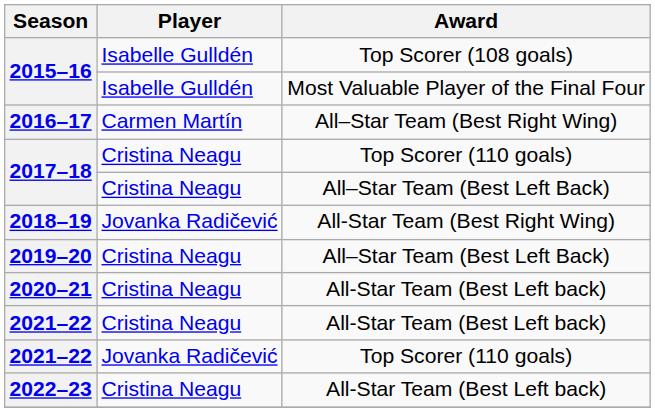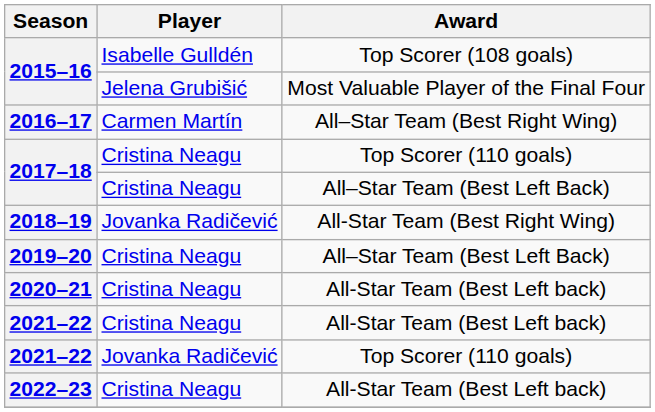 <table class="wikitable" style="text-align: center;">
 <tr>
 <th>Season</th>
 <th class="unsortable">Player</th>
 <th>Award</th>
 </tr>
 <tr>
 <th rowspan="2"><a href='#'>2015–16</a></th>
 <td style="text-align: left;"> <a href='#'>Isabelle Gulldén</a></td>
 <td>Top Scorer (108 goals)</td>
 </tr>
 <tr>
-<td style="text-align: left;"> <a href='#'>Isabelle Gulldén</a></td>
+<td style="text-align: left;"> <a href='#'>Jelena Grubišić</a></td>
 <td>Most Valuable Player of the Final Four</td>
 </tr>
 <tr>
 <th rowspan="1"><a href='#'>2016–17</a></th>
 <td style="text-align: left;"> <a href='#'>Carmen Martín</a></td>
 <td>All–Star Team (Best Right Wing)</td>
 </tr>
 <tr>
 <th rowspan="2"><a href='#'>2017–18</a></th>
 <td style="text-align: left;"> <a href='#'>Cristina Neagu</a></td>
 <td>Top Scorer (110 goals)</td>
 </tr>
 <tr>
 <td style="text-align: left;"> <a href='#'>Cristina Neagu</a></td>
 <td>All–Star Team (Best Left Back)</td>
 </tr>
 <tr>
 <th rowspan="1"><a href='#'>2018–19</a></th>
 <td style="text-align: left;"> <a href='#'>Jovanka Radičević</a></td>
 <td>All-Star Team (Best Right Wing)</td>
 </tr>
 <tr>
 <th rowspan="1"><a href='#'>2019–20</a></th>
 <td style="text-align: left;"> <a href='#'>Cristina Neagu</a></td>
 <td>All–Star Team (Best Left Back)</td>
 </tr>
 <tr>
 <th rowspan="1"><a href='#'>2020–21</a></th>
 <td style="text-align: left;"> <a href='#'>Cristina Neagu</a></td>
 <td>All-Star Team (Best Left back)</td>
 </tr>
 <tr>
 <th rowspan="1"><a href='#'>2021–22</a></th>
 <td style="text-align: left;"> <a href='#'>Cristina Neagu</a></td>
 <td>All-Star Team (Best Left back)</td>
 </tr>
 <tr>
 <th rowspan="1"><a href='#'>2021–22</a></th>
 <td style="text-align: left;"> <a href='#'>Jovanka Radičević</a></td>
 <td>Top Scorer (110 goals)</td>
 </tr>
 <tr>
 <th rowspan="1"><a href='#'>2022–23</a></th>
 <td style="text-align: left;"> <a href='#'>Cristina Neagu</a></td>
 <td>All-Star Team (Best Left back)</td>
 </tr>
 <tr>
 </tr>
 </table>
